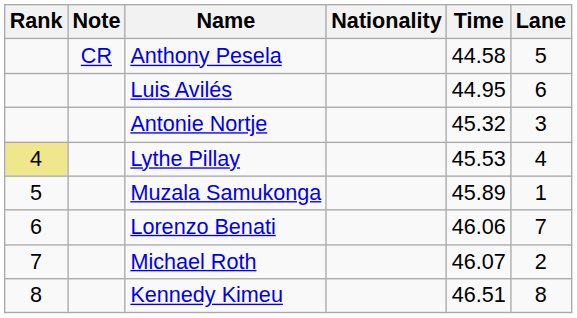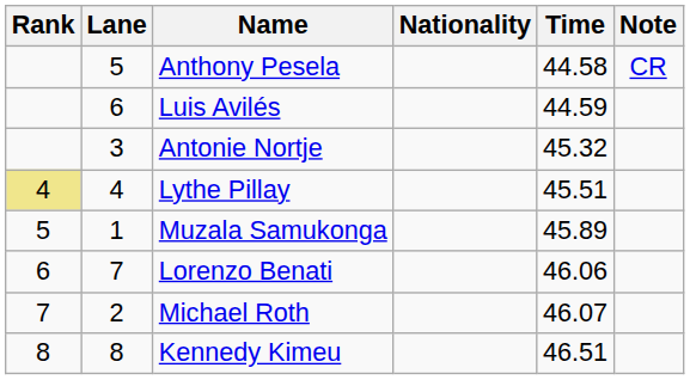 <table class="wikitable sortable" style="text-align:center">
 <tr>
 <th>Rank</th>
-<th>Note</th>
+<th>Lane</th>
 <th>Name</th>
 <th>Nationality</th>
 <th>Time</th>
-<th>Lane</th>
+<th>Note</th>
 </tr>
 <tr>
 <td></td>
-<td><a href='#'>CR</a></td>
+<td>5</td>
 <td align=left><a href='#'>Anthony Pesela</a></td>
 <td align=left></td>
 <td>44.58</td>
-<td>5</td>
+<td><a href='#'>CR</a></td>
 </tr>
 <tr>
 <td></td>
-<td></td>
+<td>6</td>
 <td align=left><a href='#'>Luis Avilés</a></td>
 <td align=left></td>
-<td>44.95</td>
-<td>6</td>
+<td>44.59</td>
+<td></td>
 </tr>
 <tr>
 <td></td>
-<td></td>
+<td>3</td>
 <td align=left><a href='#'>Antonie Nortje</a></td>
 <td align=left></td>
 <td>45.32</td>
-<td>3</td>
+<td></td>
 </tr>
 <tr>
 <td style="background: khaki;">4</td>
-<td></td>
+<td>4</td>
 <td align=left><a href='#'>Lythe Pillay</a></td>
 <td align=left></td>
-<td>45.53</td>
-<td>4</td>
+<td>45.51</td>
+<td></td>
 </tr>
 <tr>
 <td>5</td>
-<td></td>
+<td>1</td>
 <td align=left><a href='#'>Muzala Samukonga</a></td>
 <td align=left></td>
 <td>45.89</td>
-<td>1</td>
+<td></td>
 </tr>
 <tr>
 <td>6</td>
-<td></td>
+<td>7</td>
 <td align=left><a href='#'>Lorenzo Benati</a></td>
 <td align=left></td>
 <td>46.06</td>
-<td>7</td>
+<td></td>
 </tr>
 <tr>
 <td>7</td>
-<td></td>
+<td>2</td>
 <td align=left><a href='#'>Michael Roth</a></td>
 <td align=left></td>
 <td>46.07</td>
-<td>2</td>
+<td></td>
 </tr>
 <tr>
 <td>8</td>
-<td></td>
+<td>8</td>
 <td align=left><a href='#'>Kennedy Kimeu</a></td>
 <td align=left></td>
 <td>46.51</td>
-<td>8</td>
+<td></td>
 </tr>
 </table>
